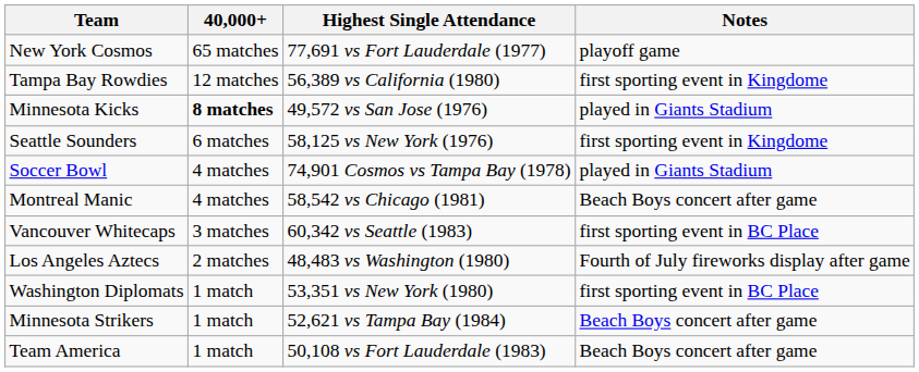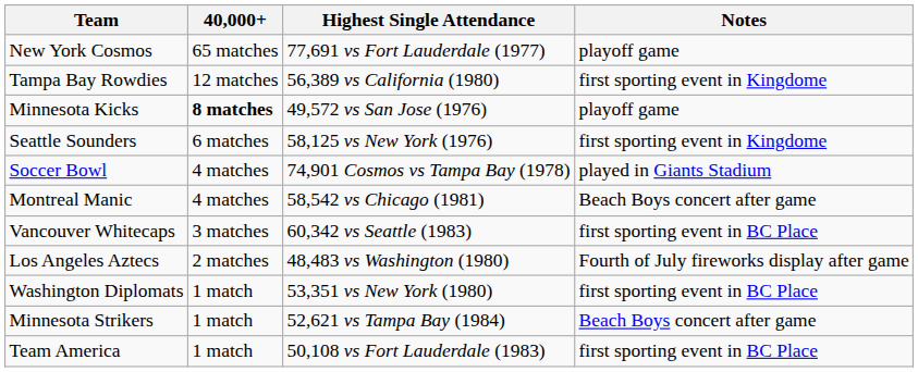 <table class= "wikitable sortable">
 <tr>
 <th>Team</th>
 <th>40,000+</th>
 <th>Highest Single Attendance</th>
 <th>Notes</th>
 </tr>
 <tr>
 <td>New York Cosmos</td>
 <td>65 matches</td>
 <td>77,691 <em>vs Fort Lauderdale</em> (1977)</td>
 <td>playoff game</td>
 </tr>
 <tr>
 <td>Tampa Bay Rowdies</td>
 <td>12 matches</td>
 <td>56,389 <em>vs California</em> (1980)</td>
 <td>first sporting event in <a href='#'>Kingdome</a></td>
 </tr>
 <tr>
 <td>Minnesota Kicks</td>
 <td><strong>8 matches</strong></td>
 <td>49,572 <em>vs San Jose</em> (1976)</td>
-<td>played in <a href='#'>Giants Stadium</a></td>
+<td>playoff game</td>
 </tr>
 <tr>
 <td>Seattle Sounders</td>
 <td>6 matches</td>
 <td>58,125 <em>vs New York</em> (1976)</td>
 <td>first sporting event in <a href='#'>Kingdome</a></td>
 </tr>
 <tr>
 <td><a href='#'>Soccer Bowl</a></td>
 <td>4 matches</td>
 <td>74,901 <em>Cosmos vs Tampa Bay</em> (1978)</td>
 <td>played in <a href='#'>Giants Stadium</a></td>
 </tr>
 <tr>
 <td>Montreal Manic</td>
 <td>4 matches</td>
 <td>58,542 <em>vs Chicago</em> (1981)</td>
 <td>Beach Boys concert after game</td>
 </tr>
 <tr>
 <td>Vancouver Whitecaps</td>
 <td>3 matches</td>
 <td>60,342 <em>vs Seattle</em> (1983)</td>
 <td>first sporting event in <a href='#'>BC Place</a></td>
 </tr>
 <tr>
 <td>Los Angeles Aztecs</td>
 <td>2 matches</td>
 <td>48,483 <em>vs Washington</em> (1980)</td>
 <td>Fourth of July fireworks display after game</td>
 </tr>
 <tr>
 <td>Washington Diplomats</td>
 <td>1 match</td>
 <td>53,351 <em>vs New York</em> (1980)</td>
 <td>first sporting event in <a href='#'>BC Place</a></td>
 </tr>
 <tr>
 <td>Minnesota Strikers</td>
 <td>1 match</td>
 <td>52,621 <em>vs Tampa Bay</em> (1984)</td>
 <td><a href='#'>Beach Boys</a> concert after game</td>
 </tr>
 <tr>
 <td>Team America</td>
 <td>1 match</td>
 <td>50,108 <em>vs Fort Lauderdale</em> (1983)</td>
-<td>Beach Boys concert after game</td>
+<td>first sporting event in <a href='#'>BC Place</a></td>
 </tr>
 </table>
